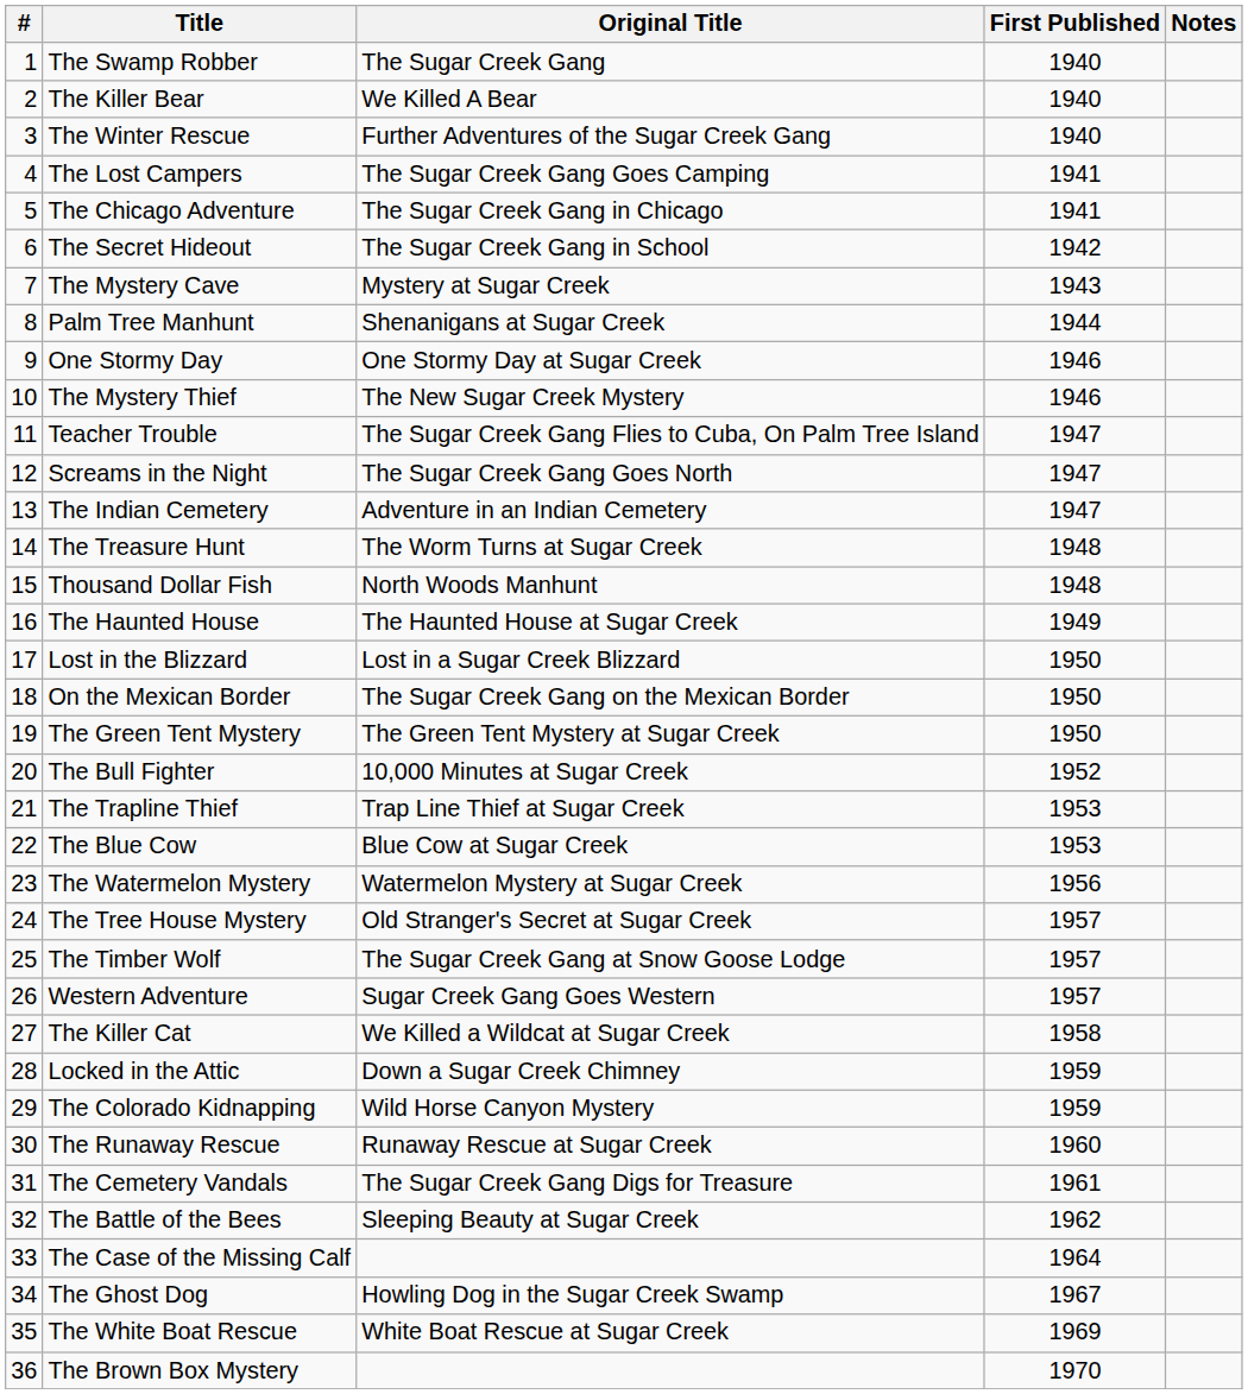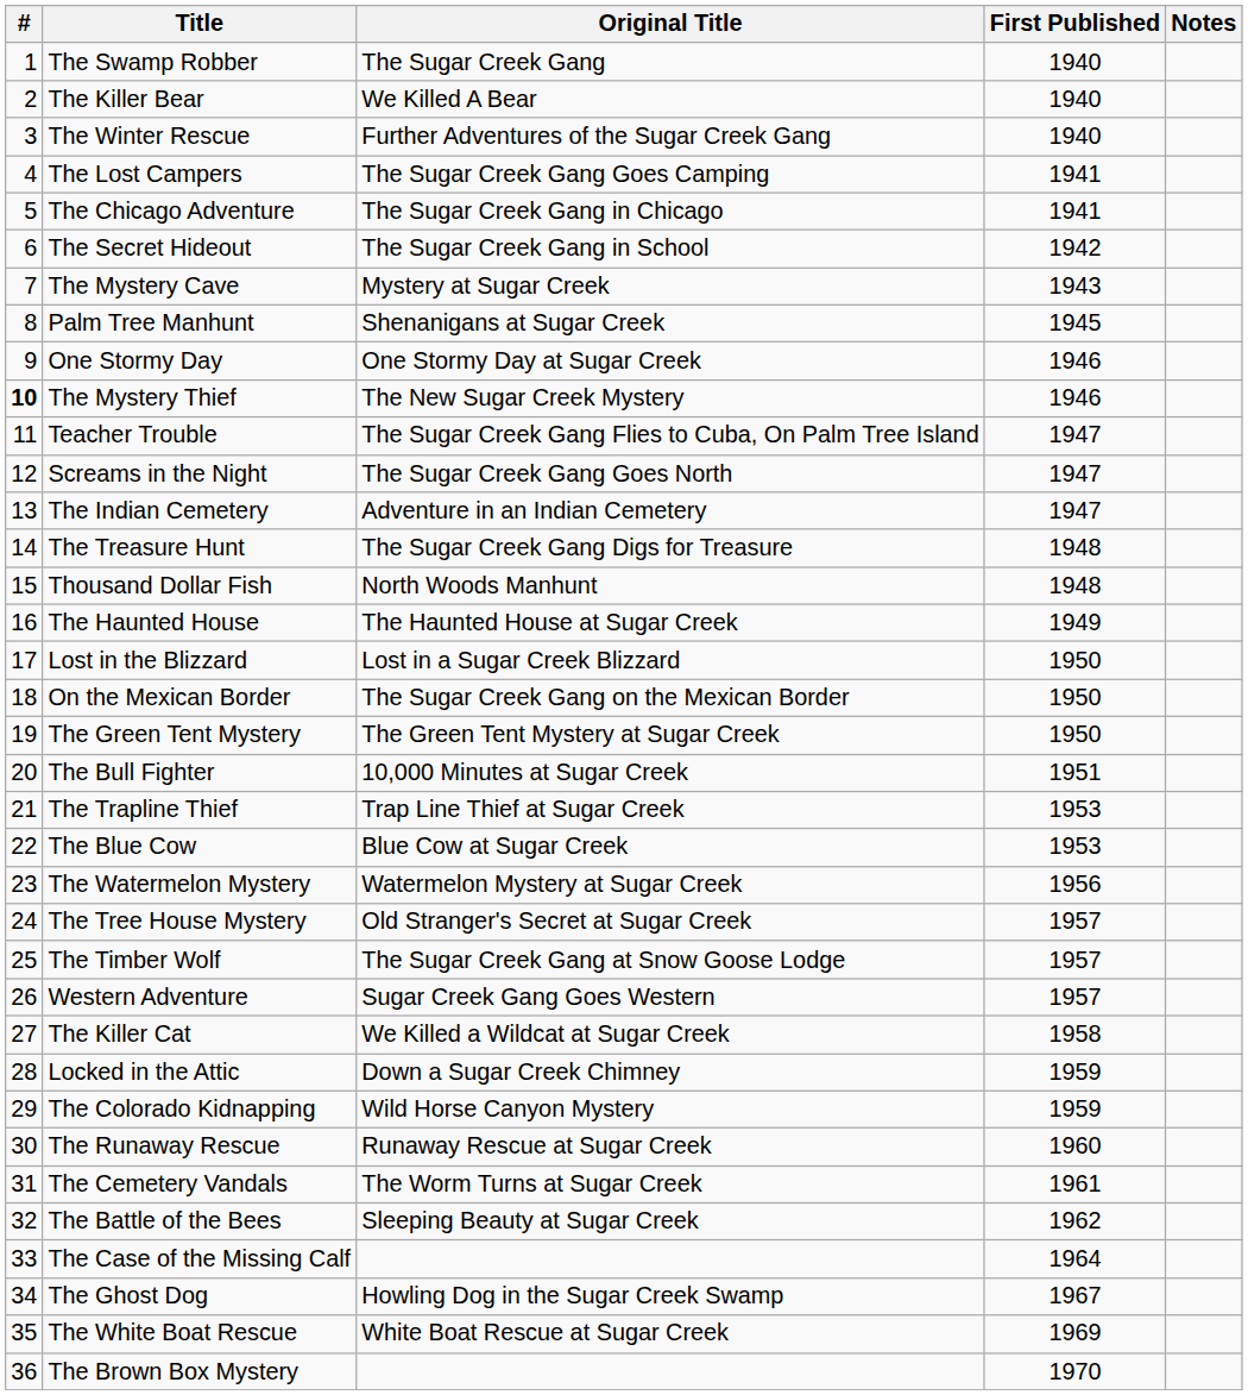 <table class="wikitable">
 <tr>
 <th>#</th>
 <th>Title</th>
 <th>Original Title</th>
 <th>First Published</th>
 <th>Notes</th>
 </tr>
 <tr>
 <td align="right">1</td>
 <td>The Swamp Robber</td>
 <td>The Sugar Creek Gang</td>
 <td align="center">1940</td>
 <td></td>
 </tr>
 <tr>
 <td align="right">2</td>
 <td>The Killer Bear</td>
 <td>We Killed A Bear</td>
 <td align="center">1940</td>
 <td></td>
 </tr>
 <tr>
 <td align="right">3</td>
 <td>The Winter Rescue</td>
 <td>Further Adventures of the Sugar Creek Gang</td>
 <td align="center">1940</td>
 <td></td>
 </tr>
 <tr>
 <td align="right">4</td>
 <td>The Lost Campers</td>
 <td>The Sugar Creek Gang Goes Camping</td>
 <td align="center">1941</td>
 <td></td>
 </tr>
 <tr>
 <td align="right">5</td>
 <td>The Chicago Adventure</td>
 <td>The Sugar Creek Gang in Chicago</td>
 <td align="center">1941</td>
 <td></td>
 </tr>
 <tr>
 <td align="right">6</td>
 <td>The Secret Hideout</td>
 <td>The Sugar Creek Gang in School</td>
 <td align="center">1942</td>
 <td></td>
 </tr>
 <tr>
 <td align="right">7</td>
 <td>The Mystery Cave</td>
 <td>Mystery at Sugar Creek</td>
 <td align="center">1943</td>
 <td></td>
 </tr>
 <tr>
 <td align="right">8</td>
 <td>Palm Tree Manhunt</td>
 <td>Shenanigans at Sugar Creek</td>
-<td align="center">1944</td>
+<td align="center">1945</td>
 <td></td>
 </tr>
 <tr>
 <td align="right">9</td>
 <td>One Stormy Day</td>
 <td>One Stormy Day at Sugar Creek</td>
 <td align="center">1946</td>
 <td></td>
 </tr>
 <tr>
-<td align="right">10</td>
+<td align="right"><strong>10</strong></td>
 <td>The Mystery Thief</td>
 <td>The New Sugar Creek Mystery</td>
 <td align="center">1946</td>
 <td></td>
 </tr>
 <tr>
 <td align="right">11</td>
 <td>Teacher Trouble</td>
 <td>The Sugar Creek Gang Flies to Cuba, On Palm Tree Island</td>
 <td align="center">1947</td>
 <td></td>
 </tr>
 <tr>
 <td align="right">12</td>
 <td>Screams in the Night</td>
 <td>The Sugar Creek Gang Goes North</td>
 <td align="center">1947</td>
 <td></td>
 </tr>
 <tr>
 <td align="right">13</td>
 <td>The Indian Cemetery</td>
 <td>Adventure in an Indian Cemetery</td>
 <td align="center">1947</td>
 <td></td>
 </tr>
 <tr>
 <td align="right">14</td>
 <td>The Treasure Hunt</td>
-<td>The Worm Turns at Sugar Creek</td>
+<td>The Sugar Creek Gang Digs for Treasure</td>
 <td align="center">1948</td>
 <td></td>
 </tr>
 <tr>
 <td align="right">15</td>
 <td>Thousand Dollar Fish</td>
 <td>North Woods Manhunt</td>
 <td align="center">1948</td>
 <td></td>
 </tr>
 <tr>
 <td align="right">16</td>
 <td>The Haunted House</td>
 <td>The Haunted House at Sugar Creek</td>
 <td align="center">1949</td>
 <td></td>
 </tr>
 <tr>
 <td align="right">17</td>
 <td>Lost in the Blizzard</td>
 <td>Lost in a Sugar Creek Blizzard</td>
 <td align="center">1950</td>
 <td></td>
 </tr>
 <tr>
 <td align="right">18</td>
 <td>On the Mexican Border</td>
 <td>The Sugar Creek Gang on the Mexican Border</td>
 <td align="center">1950</td>
 <td></td>
 </tr>
 <tr>
 <td align="right">19</td>
 <td>The Green Tent Mystery</td>
 <td>The Green Tent Mystery at Sugar Creek</td>
 <td align="center">1950</td>
 <td></td>
 </tr>
 <tr>
 <td align="right">20</td>
 <td>The Bull Fighter</td>
 <td>10,000 Minutes at Sugar Creek</td>
-<td align="center">1952</td>
+<td align="center">1951</td>
 <td></td>
 </tr>
 <tr>
 <td align="right">21</td>
 <td>The Trapline Thief</td>
 <td>Trap Line Thief at Sugar Creek</td>
 <td align="center">1953</td>
 <td></td>
 </tr>
 <tr>
 <td align="right">22</td>
 <td>The Blue Cow</td>
 <td>Blue Cow at Sugar Creek</td>
 <td align="center">1953</td>
 <td></td>
 </tr>
 <tr>
 <td align="right">23</td>
 <td>The Watermelon Mystery</td>
 <td>Watermelon Mystery at Sugar Creek</td>
 <td align="center">1956</td>
 <td></td>
 </tr>
 <tr>
 <td align="right">24</td>
 <td>The Tree House Mystery</td>
 <td>Old Stranger's Secret at Sugar Creek</td>
 <td align="center">1957</td>
 <td></td>
 </tr>
 <tr>
 <td align="right">25</td>
 <td>The Timber Wolf</td>
 <td>The Sugar Creek Gang at Snow Goose Lodge</td>
 <td align="center">1957</td>
 <td></td>
 </tr>
 <tr>
 <td align="right">26</td>
 <td>Western Adventure</td>
 <td>Sugar Creek Gang Goes Western</td>
 <td align="center">1957</td>
 <td></td>
 </tr>
 <tr>
 <td align="right">27</td>
 <td>The Killer Cat</td>
 <td>We Killed a Wildcat at Sugar Creek</td>
 <td align="center">1958</td>
 <td></td>
 </tr>
 <tr>
 <td align="right">28</td>
 <td>Locked in the Attic</td>
 <td>Down a Sugar Creek Chimney</td>
 <td align="center">1959</td>
 <td></td>
 </tr>
 <tr>
 <td align="right">29</td>
 <td>The Colorado Kidnapping</td>
 <td>Wild Horse Canyon Mystery</td>
 <td align="center">1959</td>
 <td></td>
 </tr>
 <tr>
 <td align="right">30</td>
 <td>The Runaway Rescue</td>
 <td>Runaway Rescue at Sugar Creek</td>
 <td align="center">1960</td>
 <td></td>
 </tr>
 <tr>
 <td align="right">31</td>
 <td>The Cemetery Vandals</td>
-<td>The Sugar Creek Gang Digs for Treasure</td>
+<td>The Worm Turns at Sugar Creek</td>
 <td align="center">1961</td>
 <td></td>
 </tr>
 <tr>
 <td align="right">32</td>
 <td>The Battle of the Bees</td>
 <td>Sleeping Beauty at Sugar Creek</td>
 <td align="center">1962</td>
 <td></td>
 </tr>
 <tr>
 <td align="right">33</td>
 <td>The Case of the Missing Calf</td>
 <td></td>
 <td align="center">1964</td>
 <td></td>
 </tr>
 <tr>
 <td align="right">34</td>
 <td>The Ghost Dog</td>
 <td>Howling Dog in the Sugar Creek Swamp</td>
 <td align="center">1967</td>
 <td></td>
 </tr>
 <tr>
 <td align="right">35</td>
 <td>The White Boat Rescue</td>
 <td>White Boat Rescue at Sugar Creek</td>
 <td align="center">1969</td>
 <td></td>
 </tr>
 <tr>
 <td align="right">36</td>
 <td>The Brown Box Mystery</td>
 <td></td>
 <td align="center">1970</td>
 <td></td>
 </tr>
 <tr>
 </tr>
 </table>
